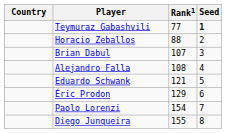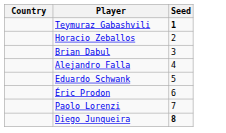 <table class="sortable wikitable">
 <tr>
 <th width="70">Country</th>
 <th width="175">Player</th>
-<th>Rank<sup>1</sup></th>
 <th>Seed</th>
 </tr>
 <tr>
 <td></td>
 <td><a href='#'>Teymuraz Gabashvili</a></td>
-<td>77</td>
 <td><strong>1</strong></td>
 </tr>
 <tr>
 <td></td>
 <td><a href='#'>Horacio Zeballos</a></td>
-<td>88</td>
 <td>2</td>
 </tr>
 <tr>
 <td></td>
 <td><a href='#'>Brian Dabul</a></td>
-<td>107</td>
 <td>3</td>
 </tr>
 <tr>
 <td></td>
 <td><a href='#'>Alejandro Falla</a></td>
-<td>108</td>
 <td>4</td>
 </tr>
 <tr>
 <td></td>
 <td><a href='#'>Eduardo Schwank</a></td>
-<td>121</td>
 <td>5</td>
 </tr>
 <tr>
 <td></td>
 <td><a href='#'>Éric Prodon</a></td>
-<td>129</td>
 <td>6</td>
 </tr>
 <tr>
 <td></td>
 <td><a href='#'>Paolo Lorenzi</a></td>
-<td>154</td>
 <td>7</td>
 </tr>
 <tr>
 <td></td>
 <td><a href='#'>Diego Junqueira</a></td>
-<td>155</td>
-<td>8</td>
+<td><strong>8</strong></td>
 </tr>
 </table>
